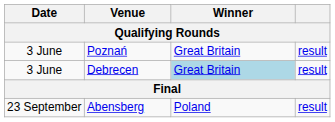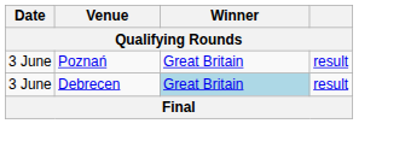 <table class=wikitable>
 <tr>
 <th>Date</th>
 <th width=110px>Venue</th>
 <th width=160px>Winner</th>
 <th width=40px></th>
 </tr>
 <tr>
 <th colspan=4>Qualifying Rounds</th>
 </tr>
 <tr>
 <td align=center>3 June</td>
 <td> <a href='#'>Poznań</a></td>
 <td> <a href='#'>Great Britain</a></td>
 <td align=center><a href='#'>result</a></td>
 </tr>
 <tr>
 <td align=center>3 June</td>
 <td> <a href='#'>Debrecen</a></td>
 <td style="background: lightblue;"> <a href='#'>Great Britain</a></td>
 <td align=center><a href='#'>result</a></td>
 </tr>
 <tr>
 <th colspan=4>Final</th>
 </tr>
-<tr>
-<td align=center>23 September</td>
-<td> <a href='#'>Abensberg</a></td>
-<td> <a href='#'>Poland</a></td>
-<td align=center><a href='#'>result</a></td>
-</tr>
 </table>
